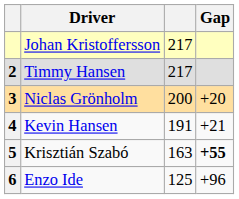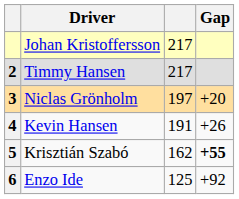 <table class="wikitable" style="font-size: 95%;">
 <tr>
 <th></th>
 <th>Driver</th>
 <th></th>
 <th>Gap</th>
 </tr>
 <tr>
 <th style="background:#ffffbf;"></th>
 <td style="background:#ffffbf;"> <a href='#'>Johan Kristoffersson</a></td>
 <td style="background:#ffffbf;">217</td>
 <td style="background:#ffffbf;"></td>
 </tr>
 <tr>
 <th style="background:#dfdfdf;">2</th>
 <td style="background:#dfdfdf;"> <a href='#'>Timmy Hansen</a></td>
 <td style="background:#dfdfdf;">217</td>
 <td style="background:#dfdfdf;"></td>
 </tr>
 <tr>
 <th style="background:#ffdf9f;">3</th>
 <td style="background:#ffdf9f;"> <a href='#'>Niclas Grönholm</a></td>
-<td style="background:#ffdf9f;">200</td>
+<td style="background:#ffdf9f;">197</td>
 <td style="background:#ffdf9f;">+20</td>
 </tr>
 <tr>
 <th>4</th>
 <td> <a href='#'>Kevin Hansen</a></td>
 <td>191</td>
-<td>+21</td>
+<td>+26</td>
 </tr>
 <tr>
 <th>5</th>
 <td> Krisztián Szabó</td>
-<td>163</td>
+<td>162</td>
 <td><strong>+55</strong></td>
 </tr>
 <tr>
 <th>6</th>
 <td> <a href='#'>Enzo Ide</a></td>
 <td>125</td>
-<td>+96</td>
+<td>+92</td>
 </tr>
 </table>
